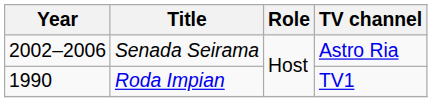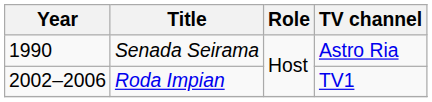 <table class="wikitable">
 <tr>
 <th>Year</th>
 <th>Title</th>
 <th>Role</th>
 <th>TV channel</th>
 </tr>
 <tr>
-<td>2002–2006</td>
+<td>1990</td>
 <td><em>Senada Seirama</em></td>
 <td rowspan="2">Host</td>
 <td><a href='#'>Astro Ria</a></td>
 </tr>
 <tr>
-<td>1990</td>
+<td>2002–2006</td>
 <td><em><a href='#'>Roda Impian</a></em></td>
 <td><a href='#'>TV1</a></td>
 </tr>
 <tr>
 </tr>
 </table>
